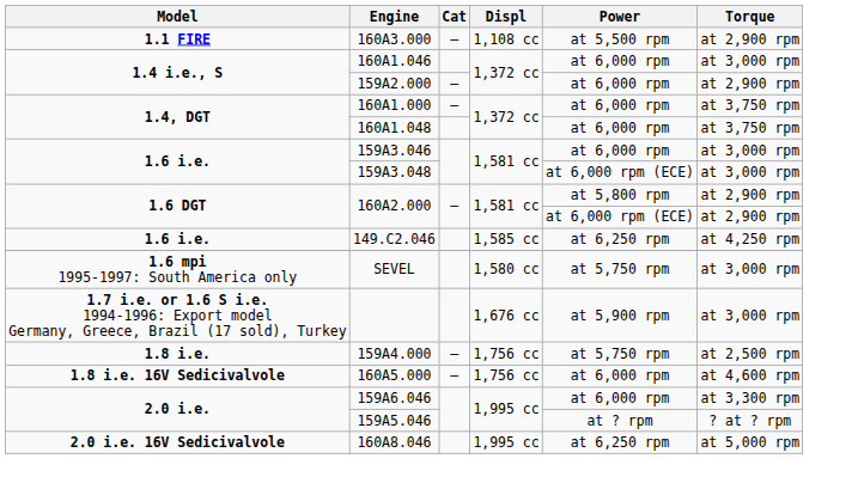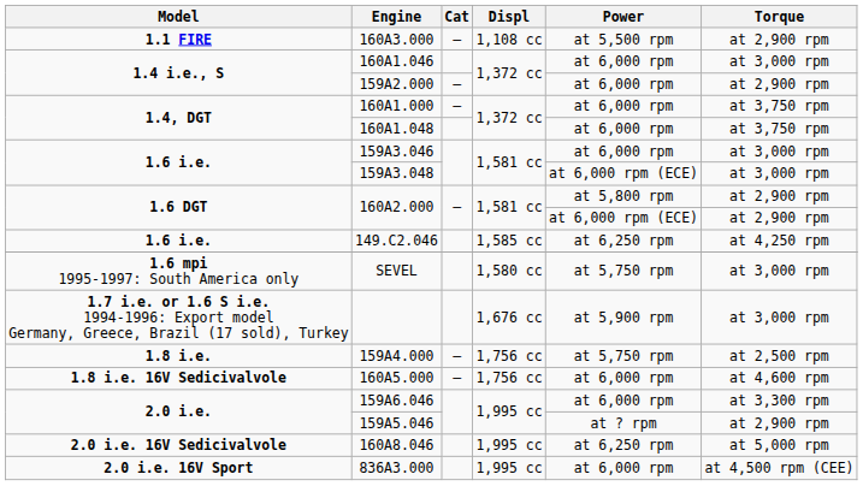 <table class="wikitable" style="text-align:center;">
 <tr style="text-align:center; vertical-align:middle;">
 <th>Model</th>
 <th>Engine</th>
 <th>Cat</th>
 <th>Displ</th>
 <th>Power</th>
 <th>Torque</th>
 </tr>
 <tr>
 <td><strong>1.1 <a href='#'>FIRE</a></strong></td>
 <td>160A3.000</td>
 <td>—</td>
 <td>1,108 cc</td>
 <td> at 5,500 rpm</td>
 <td> at 2,900 rpm</td>
 </tr>
 <tr>
 <td rowspan=2><strong>1.4 i.e., S</strong></td>
 <td>160A1.046</td>
 <td></td>
 <td rowspan=2>1,372 cc</td>
 <td> at 6,000 rpm</td>
 <td> at 3,000 rpm</td>
 </tr>
 <tr>
 <td>159A2.000</td>
 <td>—</td>
 <td> at 6,000 rpm</td>
 <td> at 2,900 rpm</td>
 </tr>
 <tr>
 <td rowspan=2><strong>1.4, DGT</strong></td>
 <td>160A1.000</td>
 <td>—</td>
 <td rowspan=2>1,372 cc</td>
 <td> at 6,000 rpm</td>
 <td> at 3,750 rpm</td>
 </tr>
 <tr>
 <td>160A1.048</td>
 <td></td>
 <td> at 6,000 rpm</td>
 <td> at 3,750 rpm</td>
 </tr>
 <tr>
 <td rowspan=2><strong>1.6 i.e.</strong></td>
 <td>159A3.046</td>
 <td rowspan=2></td>
 <td rowspan=2>1,581 cc</td>
 <td> at 6,000 rpm</td>
 <td> at 3,000 rpm</td>
 </tr>
 <tr>
 <td>159A3.048</td>
 <td> at 6,000 rpm (ECE)</td>
 <td> at 3,000 rpm</td>
 </tr>
 <tr>
 <td rowspan=2><strong>1.6 DGT</strong></td>
 <td rowspan=2>160A2.000</td>
 <td rowspan=2>—</td>
 <td rowspan=2>1,581 cc</td>
 <td> at 5,800 rpm</td>
 <td> at 2,900 rpm</td>
 </tr>
 <tr>
 <td> at 6,000 rpm (ECE)</td>
 <td> at 2,900 rpm</td>
 </tr>
 <tr>
 <td><strong>1.6 i.e.</strong></td>
 <td>149.C2.046</td>
 <td></td>
 <td>1,585 cc</td>
 <td> at 6,250 rpm</td>
 <td> at 4,250 rpm</td>
 </tr>
 <tr>
 </tr>
 <tr>
 <td><strong>1.6 mpi</strong><br>1995-1997: South America only</td>
 <td>SEVEL</td>
 <td></td>
 <td>1,580 cc</td>
 <td> at 5,750 rpm</td>
 <td> at 3,000 rpm</td>
 </tr>
 <tr>
 <td><strong>1.7 i.e. or 1.6 S i.e.</strong><br>1994-1996: Export model<br>Germany, Greece, Brazil (17 sold), Turkey</td>
 <td></td>
 <td></td>
 <td>1,676 cc</td>
 <td> at 5,900 rpm</td>
 <td> at 3,000 rpm</td>
 </tr>
 <tr>
 <td><strong>1.8 i.e.</strong></td>
 <td>159A4.000</td>
 <td>—</td>
 <td>1,756 cc</td>
 <td> at 5,750 rpm</td>
 <td> at 2,500 rpm</td>
 </tr>
 <tr>
 <td><strong>1.8 i.e. 16V Sedicivalvole</strong></td>
 <td>160A5.000</td>
 <td>—</td>
 <td>1,756 cc</td>
 <td> at 6,000 rpm</td>
 <td> at 4,600 rpm</td>
 </tr>
 <tr>
 <td rowspan=2><strong>2.0 i.e.</strong></td>
 <td>159A6.046</td>
 <td rowspan=2></td>
 <td rowspan=2>1,995 cc</td>
 <td> at 6,000 rpm</td>
 <td> at 3,300 rpm</td>
 </tr>
 <tr>
 <td>159A5.046</td>
 <td> at ? rpm</td>
-<td>? at ? rpm</td>
+<td> at 2,900 rpm</td>
 </tr>
 <tr>
 <td><strong>2.0 i.e. 16V Sedicivalvole</strong></td>
 <td>160A8.046</td>
 <td></td>
 <td>1,995 cc</td>
 <td> at 6,250 rpm</td>
 <td> at 5,000 rpm</td>
 </tr>
+<tr>
+<td><strong>2.0 i.e. 16V Sport</strong></td>
+<td>836A3.000</td>
+<td></td>
+<td>1,995 cc</td>
+<td> at 6,000 rpm</td>
+<td> at 4,500 rpm (CEE)</td>
+</tr>
 </table>
